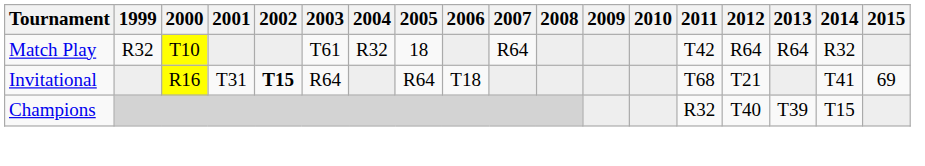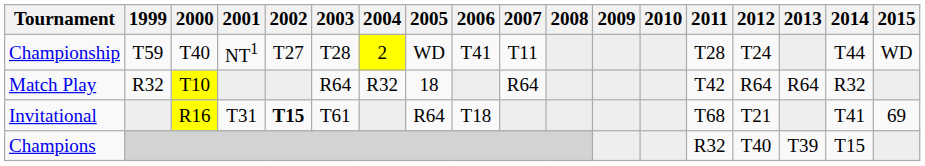 <table class="wikitable" style="text-align:center;">
 <tr>
 <th>Tournament</th>
 <th>1999</th>
 <th>2000</th>
 <th>2001</th>
 <th>2002</th>
 <th>2003</th>
 <th>2004</th>
 <th>2005</th>
 <th>2006</th>
 <th>2007</th>
 <th>2008</th>
 <th>2009</th>
 <th>2010</th>
 <th>2011</th>
 <th>2012</th>
 <th>2013</th>
 <th>2014</th>
 <th>2015</th>
 </tr>
 <tr>
+<td align="left"><a href='#'>Championship</a></td>
+<td>T59</td>
+<td>T40</td>
+<td>NT<sup>1</sup></td>
+<td>T27</td>
+<td>T28</td>
+<td style="background:yellow;">2</td>
+<td>WD</td>
+<td>T41</td>
+<td>T11</td>
+<td style="background:#eeeeee;"></td>
+<td style="background:#eeeeee;"></td>
+<td style="background:#eeeeee;"></td>
+<td>T28</td>
+<td>T24</td>
+<td style="background:#eeeeee;"></td>
+<td>T44</td>
+<td>WD</td>
+</tr>
+<tr>
 <td align="left"><a href='#'>Match Play</a></td>
 <td>R32</td>
 <td style="background:yellow;">T10</td>
 <td style="background:#eeeeee;"></td>
 <td style="background:#eeeeee;"></td>
-<td>T61</td>
+<td>R64</td>
 <td>R32</td>
 <td>18</td>
 <td style="background:#eeeeee;"></td>
 <td>R64</td>
 <td style="background:#eeeeee;"></td>
 <td style="background:#eeeeee;"></td>
 <td style="background:#eeeeee;"></td>
 <td>T42</td>
 <td>R64</td>
 <td>R64</td>
 <td>R32</td>
 <td style="background:#eeeeee;"></td>
 </tr>
 <tr>
 <td align="left"><a href='#'>Invitational</a></td>
 <td style="background:#eeeeee;"></td>
 <td style="background:yellow;">R16</td>
 <td>T31</td>
 <td><strong>T15</strong></td>
-<td>R64</td>
+<td>T61</td>
 <td style="background:#eeeeee;"></td>
 <td>R64</td>
 <td>T18</td>
 <td style="background:#eeeeee;"></td>
 <td style="background:#eeeeee;"></td>
 <td style="background:#eeeeee;"></td>
 <td style="background:#eeeeee;"></td>
 <td>T68</td>
 <td>T21</td>
 <td style="background:#eeeeee;"></td>
 <td>T41</td>
 <td>69</td>
 </tr>
 <tr>
 <td align="left"><a href='#'>Champions</a></td>
 <td colspan=10 style="background:#D3D3D3;"></td>
 <td style="background:#eeeeee;"></td>
 <td style="background:#eeeeee;"></td>
 <td>R32</td>
 <td>T40</td>
 <td>T39</td>
 <td>T15</td>
 <td style="background:#eeeeee;"></td>
 </tr>
 </table>
